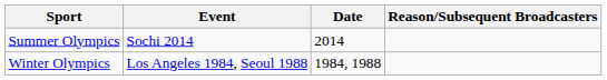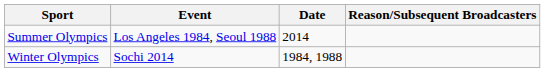 <table class="wikitable">
 <tr>
 <th>Sport</th>
 <th>Event</th>
 <th>Date</th>
 <th>Reason/Subsequent Broadcasters</th>
 </tr>
 <tr>
 <td><a href='#'>Summer Olympics</a></td>
-<td><a href='#'>Sochi 2014</a></td>
+<td><a href='#'>Los Angeles 1984</a>, <a href='#'>Seoul 1988</a></td>
 <td>2014</td>
 <td></td>
 </tr>
 <tr>
 <td><a href='#'>Winter Olympics</a></td>
-<td><a href='#'>Los Angeles 1984</a>, <a href='#'>Seoul 1988</a></td>
+<td><a href='#'>Sochi 2014</a></td>
 <td>1984, 1988</td>
 <td></td>
 </tr>
 </table>
